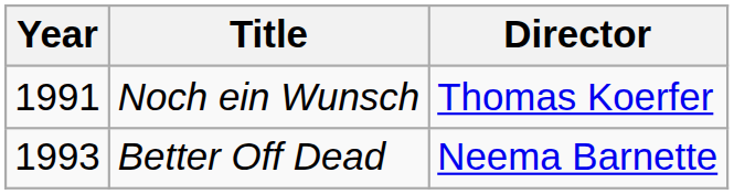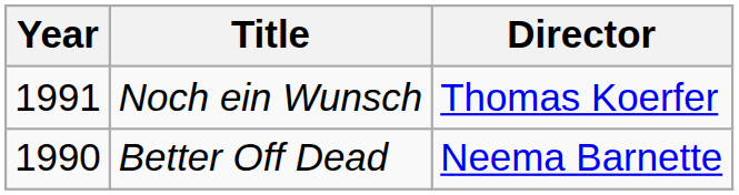 <table class="wikitable">
 <tr>
 <th>Year</th>
 <th>Title</th>
 <th>Director</th>
 </tr>
 <tr>
 <td>1991</td>
 <td><em>Noch ein Wunsch</em></td>
 <td><a href='#'>Thomas Koerfer</a></td>
 </tr>
 <tr>
-<td>1993</td>
+<td>1990</td>
 <td><em>Better Off Dead</em></td>
 <td><a href='#'>Neema Barnette</a></td>
 </tr>
 </table>
